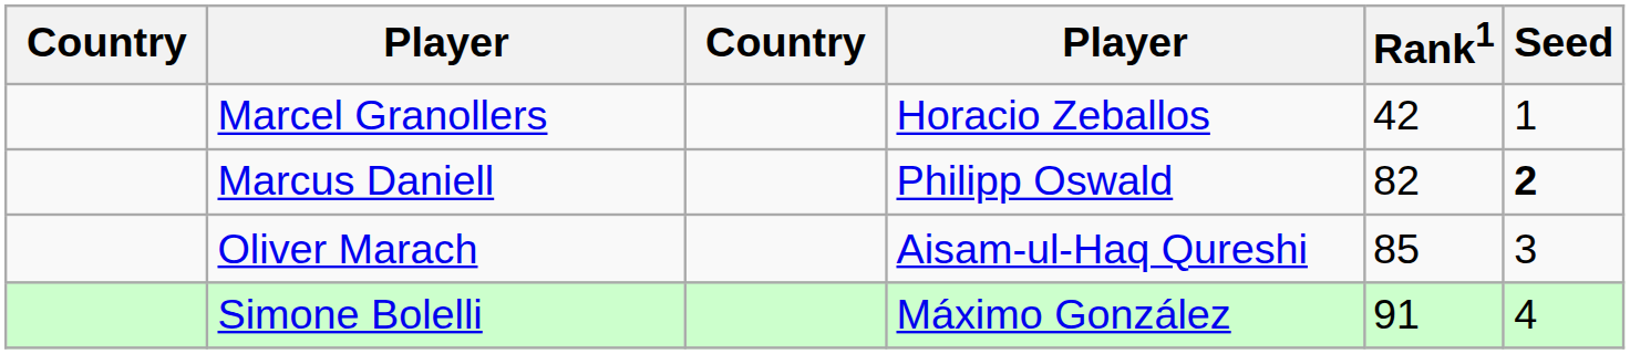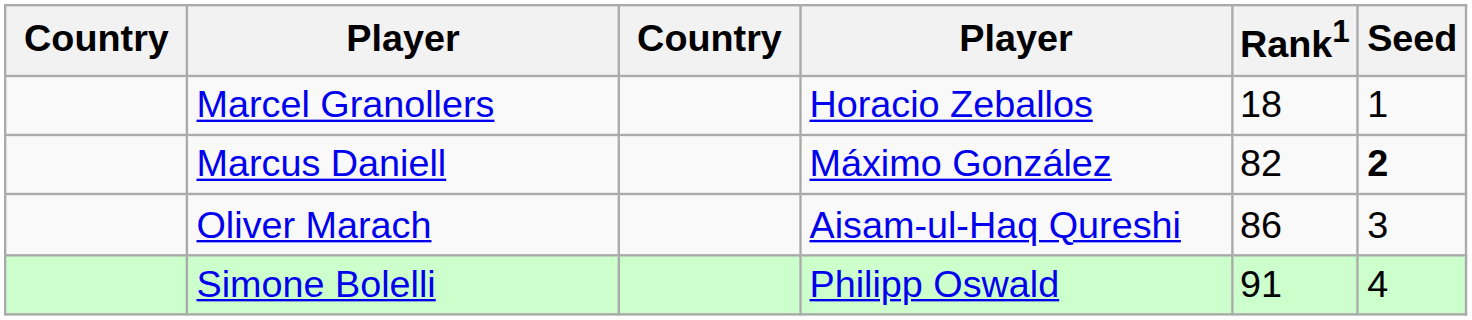 <table class="sortable wikitable">
 <tr>
 <th width="70">Country</th>
 <th width="175">Player</th>
 <th width="70">Country</th>
 <th width="175">Player</th>
 <th>Rank<sup>1</sup></th>
 <th>Seed</th>
 </tr>
 <tr>
 <td></td>
 <td><a href='#'>Marcel Granollers</a></td>
 <td></td>
 <td><a href='#'>Horacio Zeballos</a></td>
-<td>42</td>
+<td>18</td>
 <td>1</td>
 </tr>
 <tr>
 <td></td>
 <td><a href='#'>Marcus Daniell</a></td>
 <td></td>
-<td><a href='#'>Philipp Oswald</a></td>
+<td><a href='#'>Máximo González</a></td>
 <td>82</td>
 <td><strong>2</strong></td>
 </tr>
 <tr>
 <td></td>
 <td><a href='#'>Oliver Marach</a></td>
 <td></td>
 <td><a href='#'>Aisam-ul-Haq Qureshi</a></td>
-<td>85</td>
+<td>86</td>
 <td>3</td>
 </tr>
 <tr bgcolor=#cfc>
 <td></td>
 <td><a href='#'>Simone Bolelli</a></td>
 <td></td>
-<td><a href='#'>Máximo González</a></td>
+<td><a href='#'>Philipp Oswald</a></td>
 <td>91</td>
 <td>4</td>
 </tr>
 </table>
